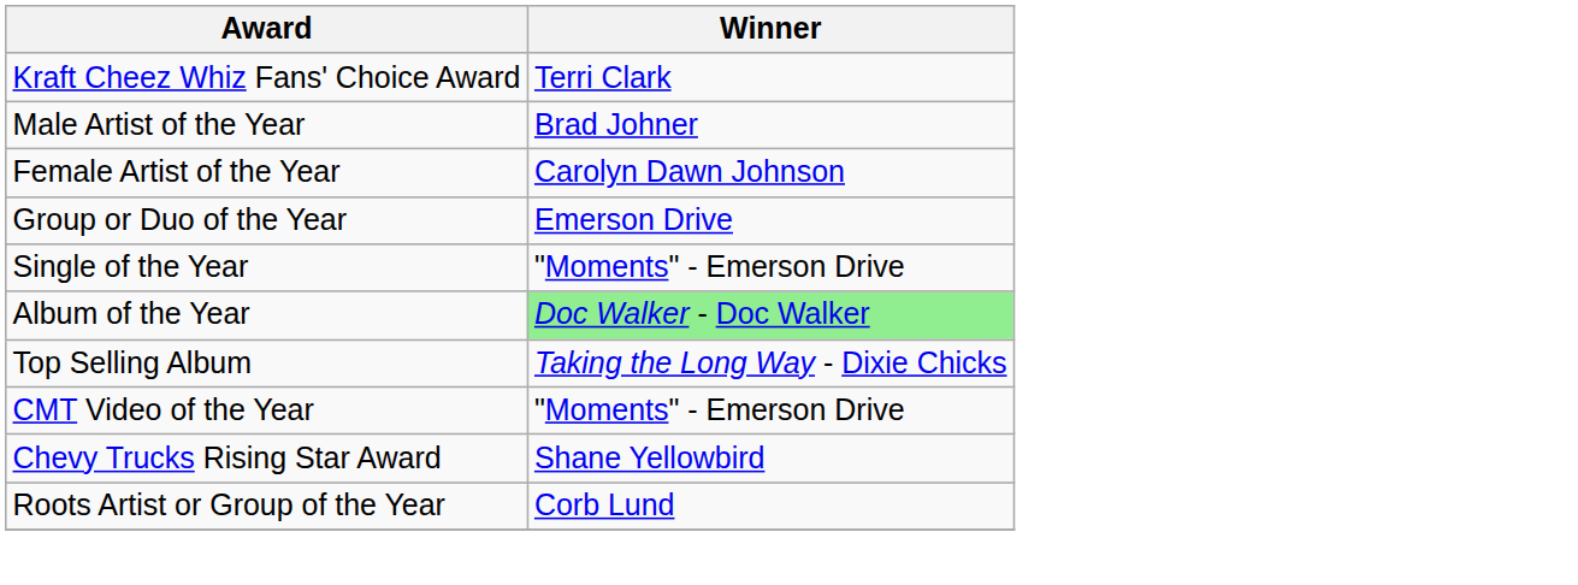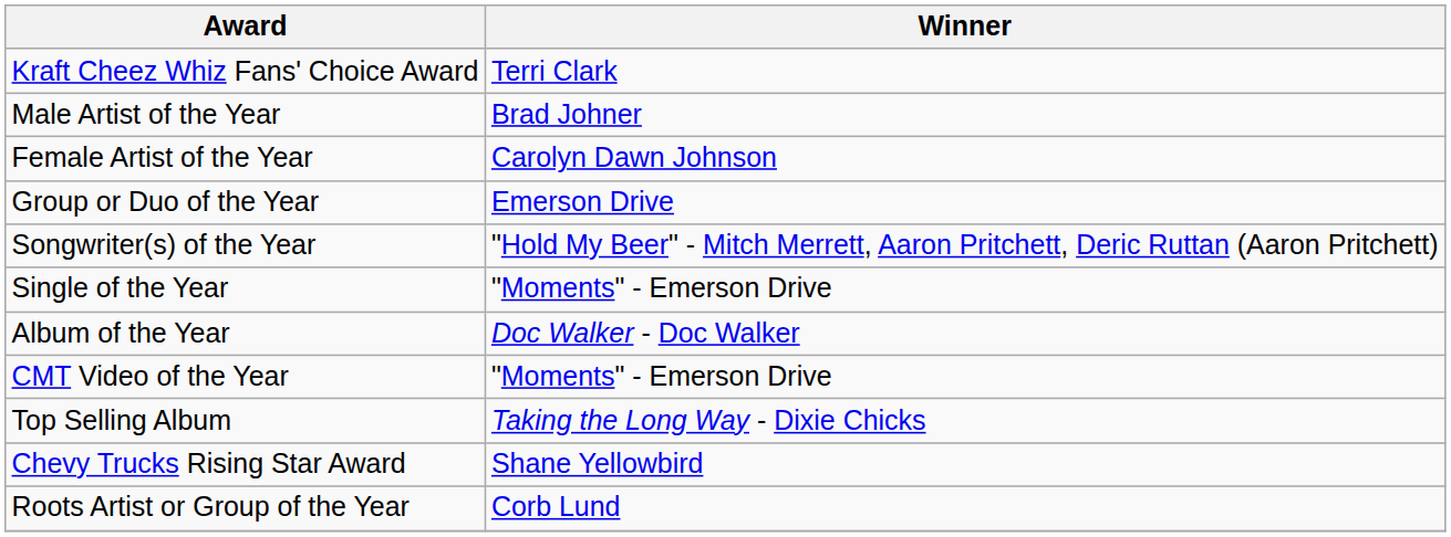 <table class="wikitable">
 <tr>
 <th>Award</th>
 <th>Winner</th>
 </tr>
 <tr>
 <td><a href='#'>Kraft Cheez Whiz</a> Fans' Choice Award</td>
 <td><a href='#'>Terri Clark</a></td>
 </tr>
 <tr>
 <td>Male Artist of the Year</td>
 <td><a href='#'>Brad Johner</a></td>
 </tr>
 <tr>
 <td>Female Artist of the Year</td>
 <td><a href='#'>Carolyn Dawn Johnson</a></td>
 </tr>
 <tr>
 <td>Group or Duo of the Year</td>
 <td><a href='#'>Emerson Drive</a></td>
 </tr>
 <tr>
+<td>Songwriter(s) of the Year</td>
+<td>"<a href='#'>Hold My Beer</a>" - <a href='#'>Mitch Merrett</a>, <a href='#'>Aaron Pritchett</a>, <a href='#'>Deric Ruttan</a> (Aaron Pritchett)</td>
+</tr>
+<tr>
 <td>Single of the Year</td>
 <td>"<a href='#'>Moments</a>" - Emerson Drive</td>
 </tr>
 <tr>
 <td>Album of the Year</td>
-<td style="background: lightgreen;"><em><a href='#'>Doc Walker</a></em> - <a href='#'>Doc Walker</a></td>
+<td><em><a href='#'>Doc Walker</a></em> - <a href='#'>Doc Walker</a></td>
+</tr>
+<tr>
+<td><a href='#'>CMT</a> Video of the Year</td>
+<td>"<a href='#'>Moments</a>" - Emerson Drive</td>
 </tr>
 <tr>
 <td>Top Selling Album</td>
 <td><em><a href='#'>Taking the Long Way</a></em> - <a href='#'>Dixie Chicks</a></td>
-</tr>
-<tr>
-<td><a href='#'>CMT</a> Video of the Year</td>
-<td>"<a href='#'>Moments</a>" - Emerson Drive</td>
 </tr>
 <tr>
 <td><a href='#'>Chevy Trucks</a> Rising Star Award</td>
 <td><a href='#'>Shane Yellowbird</a></td>
 </tr>
 <tr>
 <td>Roots Artist or Group of the Year</td>
 <td><a href='#'>Corb Lund</a></td>
 </tr>
 <tr>
 </tr>
 </table>
